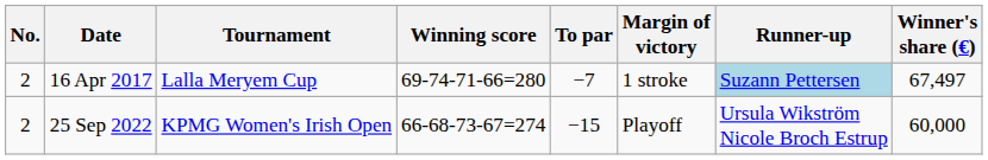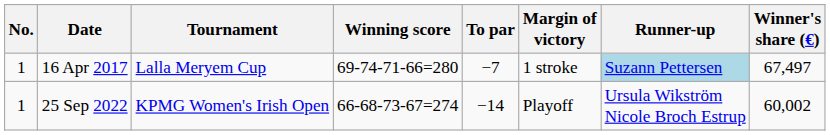 <table class="wikitable" style="font-size:95%;">
 <tr>
 <th>No.</th>
 <th>Date</th>
 <th>Tournament</th>
 <th>Winning score</th>
 <th>To par</th>
 <th>Margin of<br>victory</th>
 <th>Runner-up</th>
 <th>Winner's<br>share (<a href='#'>€</a>)</th>
 </tr>
 <tr>
-<td align=center>2</td>
+<td align=center>1</td>
 <td align=right>16 Apr <a href='#'>2017</a></td>
 <td><a href='#'>Lalla Meryem Cup</a></td>
 <td align=right>69-74-71-66=280</td>
 <td align=center>−7</td>
 <td>1 stroke</td>
 <td style="background: lightblue;"> <a href='#'>Suzann Pettersen</a></td>
 <td align=center>67,497</td>
 </tr>
 <tr>
-<td align=center>2</td>
+<td align=center>1</td>
 <td align=right>25 Sep <a href='#'>2022</a></td>
 <td><a href='#'>KPMG Women's Irish Open</a></td>
 <td align=right>66-68-73-67=274</td>
-<td align=center>−15</td>
+<td align=center>−14</td>
 <td>Playoff</td>
 <td> <a href='#'>Ursula Wikström</a><br>  <a href='#'>Nicole Broch Estrup</a></td>
-<td align=center>60,000</td>
+<td align=center>60,002</td>
 </tr>
 </table>
